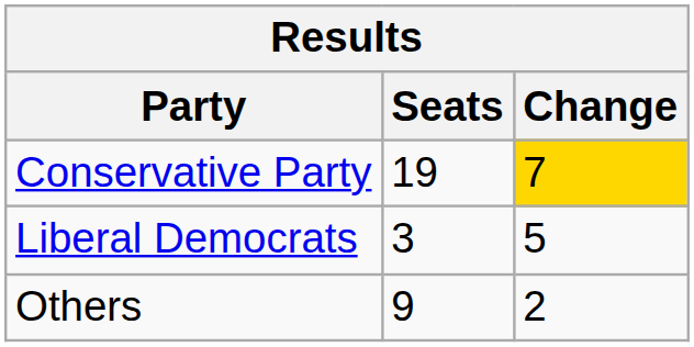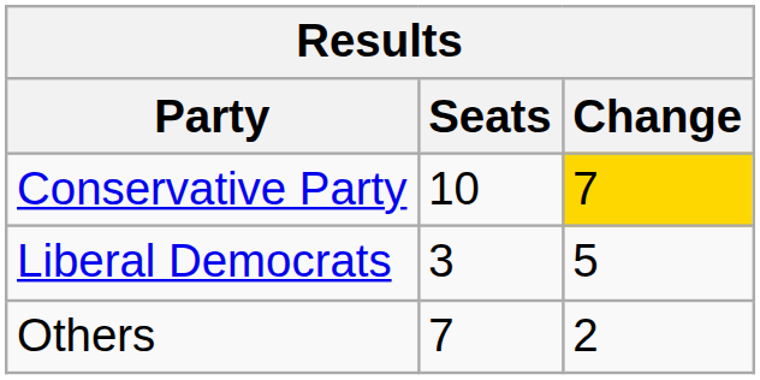 <table class="wikitable">
 <tr>
 <th colspan="3">Results</th>
 </tr>
 <tr>
 <th>Party</th>
 <th>Seats</th>
 <th>Change</th>
 </tr>
 <tr>
 <td><a href='#'>Conservative Party</a></td>
-<td>19</td>
+<td>10</td>
 <td style="background: gold;">7</td>
 </tr>
 <tr>
 <td><a href='#'>Liberal Democrats</a></td>
 <td>3</td>
 <td>5</td>
 </tr>
 <tr>
 <td>Others</td>
-<td>9</td>
+<td>7</td>
 <td>2</td>
 </tr>
 </table>
